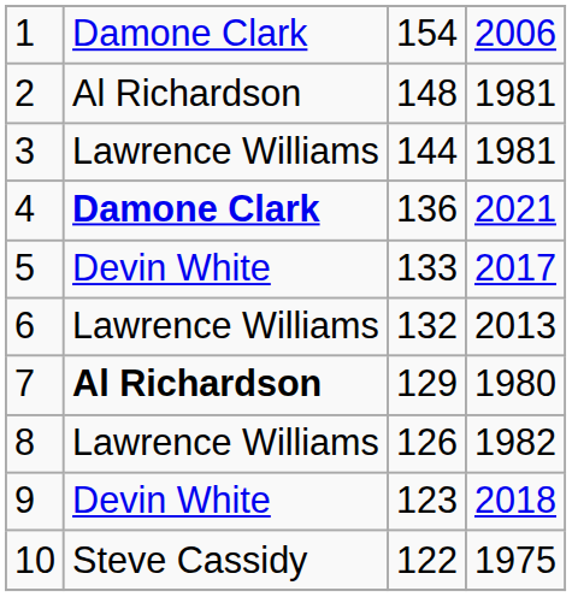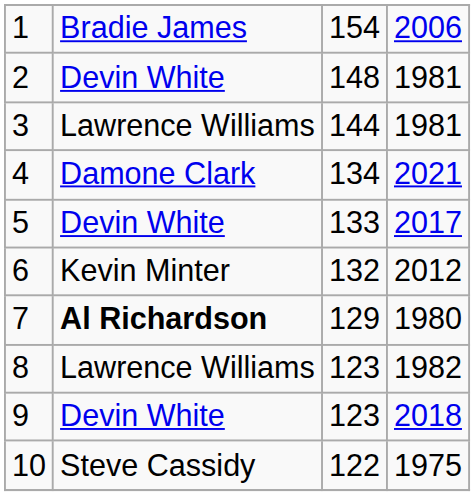 <table class="wikitable">
 <tr>
 </tr>
 <tr>
 <td>1</td>
-<td><a href='#'>Damone Clark</a></td>
+<td><a href='#'>Bradie James</a></td>
 <td>154</td>
 <td><a href='#'>2006</a></td>
 </tr>
 <tr>
 <td>2</td>
-<td>Al Richardson</td>
+<td><a href='#'>Devin White</a></td>
 <td>148</td>
 <td>1981</td>
 </tr>
 <tr>
 <td>3</td>
 <td>Lawrence Williams</td>
 <td>144</td>
 <td>1981</td>
 </tr>
 <tr>
 <td>4</td>
-<td><strong><a href='#'>Damone Clark</a></strong></td>
-<td>136</td>
+<td><a href='#'>Damone Clark</a></td>
+<td>134</td>
 <td><a href='#'>2021</a></td>
 </tr>
 <tr>
 <td>5</td>
 <td><a href='#'>Devin White</a></td>
 <td>133</td>
 <td><a href='#'>2017</a></td>
 </tr>
 <tr>
 <td>6</td>
-<td>Lawrence Williams</td>
+<td>Kevin Minter</td>
 <td>132</td>
-<td>2013</td>
+<td>2012</td>
 </tr>
 <tr>
 <td>7</td>
 <td><strong>Al Richardson</strong></td>
 <td>129</td>
 <td>1980</td>
 </tr>
 <tr>
 <td>8</td>
 <td>Lawrence Williams</td>
-<td>126</td>
+<td>123</td>
 <td>1982</td>
 </tr>
 <tr>
 <td>9</td>
 <td><a href='#'>Devin White</a></td>
 <td>123</td>
 <td><a href='#'>2018</a></td>
 </tr>
 <tr>
 <td>10</td>
 <td>Steve Cassidy</td>
 <td>122</td>
 <td>1975</td>
 </tr>
 <tr>
 </tr>
 </table>
